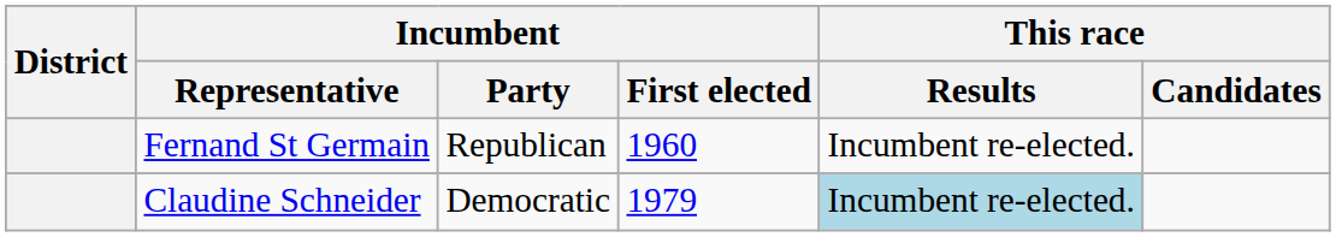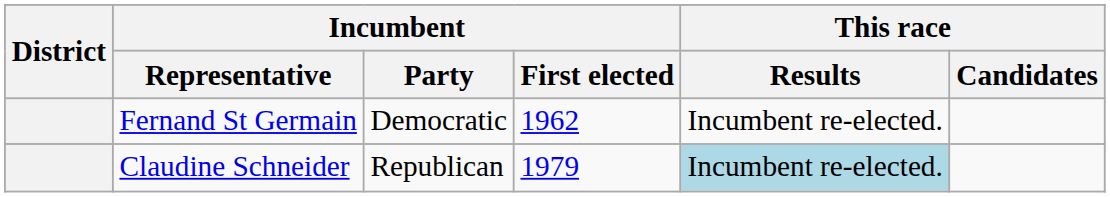 <table class=wikitable>
 <tr>
 <th rowspan=2>District</th>
 <th colspan=3>Incumbent</th>
 <th colspan=2>This race</th>
 </tr>
 <tr>
 <th>Representative</th>
 <th>Party</th>
 <th>First elected</th>
 <th>Results</th>
 <th>Candidates</th>
 </tr>
 <tr>
 <th></th>
 <td><a href='#'>Fernand St Germain</a></td>
-<td>Republican</td>
-<td><a href='#'>1960</a></td>
+<td>Democratic</td>
+<td><a href='#'>1962</a></td>
 <td>Incumbent re-elected.</td>
 <td nowrap></td>
 </tr>
 <tr>
 <th></th>
 <td><a href='#'>Claudine Schneider</a></td>
-<td>Democratic</td>
+<td>Republican</td>
 <td><a href='#'>1979</a></td>
 <td style="background: lightblue;">Incumbent re-elected.</td>
 <td nowrap></td>
 </tr>
 </table>
